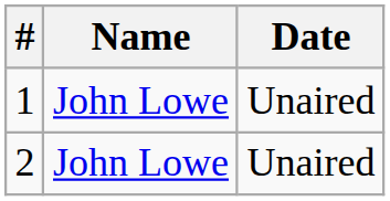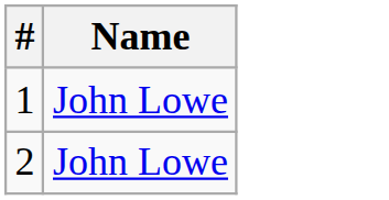 <table class="wikitable">
 <tr>
 <th>#</th>
 <th>Name</th>
-<th>Date</th>
 </tr>
 <tr>
 <td>1</td>
 <td><a href='#'>John Lowe</a></td>
-<td>Unaired</td>
 </tr>
 <tr>
 <td>2</td>
 <td><a href='#'>John Lowe</a></td>
-<td>Unaired</td>
 </tr>
 </table>
